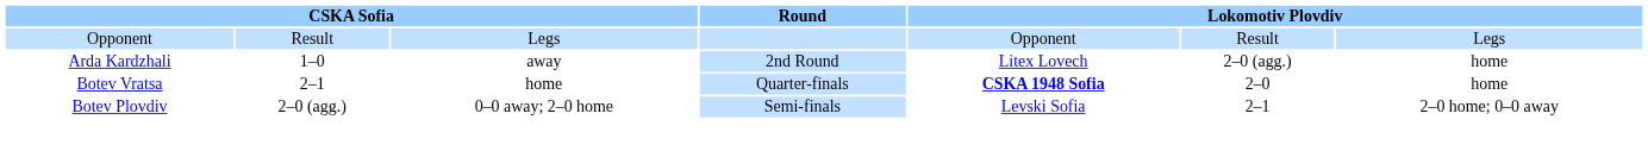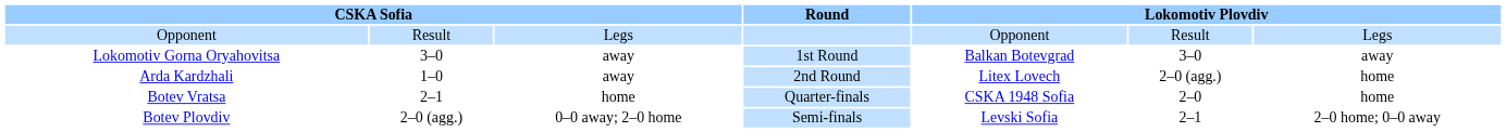 <table width="100%" style="text-align:center">
 <tr valign=top bgcolor=#99ccff>
 <th colspan=3 style="width:1*">CSKA Sofia</th>
 <th><strong>Round</strong></th>
 <th colspan=3 style="width:1*">Lokomotiv Plovdiv</th>
 </tr>
 <tr valign=top bgcolor=#c1e0ff>
 <td>Opponent</td>
 <td>Result</td>
 <td>Legs</td>
 <td bgcolor=#c1e0ff></td>
 <td>Opponent</td>
 <td>Result</td>
 <td>Legs</td>
 </tr>
 <tr>
+<td><a href='#'>Lokomotiv Gorna Oryahovitsa</a></td>
+<td>3–0</td>
+<td>away</td>
+<td bgcolor="#c1e0ff">1st Round</td>
+<td><a href='#'>Balkan Botevgrad</a></td>
+<td>3–0</td>
+<td>away</td>
+</tr>
+<tr>
 <td><a href='#'>Arda Kardzhali</a></td>
 <td>1–0</td>
 <td>away</td>
 <td bgcolor="#c1e0ff">2nd Round</td>
 <td><a href='#'>Litex Lovech</a></td>
 <td>2–0 (agg.)</td>
 <td>home</td>
 </tr>
 <tr>
 <td><a href='#'>Botev Vratsa</a></td>
 <td>2–1</td>
 <td>home</td>
 <td bgcolor="#c1e0ff">Quarter-finals</td>
-<td><strong><a href='#'>CSKA 1948 Sofia</a></strong></td>
+<td><a href='#'>CSKA 1948 Sofia</a></td>
 <td>2–0</td>
 <td>home</td>
 </tr>
 <tr>
 <td><a href='#'>Botev Plovdiv</a></td>
 <td>2–0 (agg.)</td>
 <td>0–0 away; 2–0 home</td>
 <td bgcolor="#c1e0ff">Semi-finals</td>
 <td><a href='#'>Levski Sofia</a></td>
 <td>2–1</td>
 <td>2–0 home; 0–0 away</td>
 </tr>
 </table>
